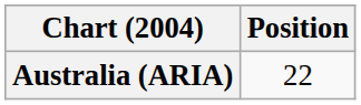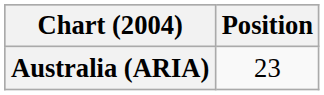 <table class="wikitable plainrowheaders" style="text-align:center">
 <tr>
 <th scope="col">Chart (2004)</th>
 <th scope="col">Position</th>
 </tr>
 <tr>
 <th scope="row">Australia (ARIA)</th>
-<td>22</td>
+<td>23</td>
 </tr>
 </table>
